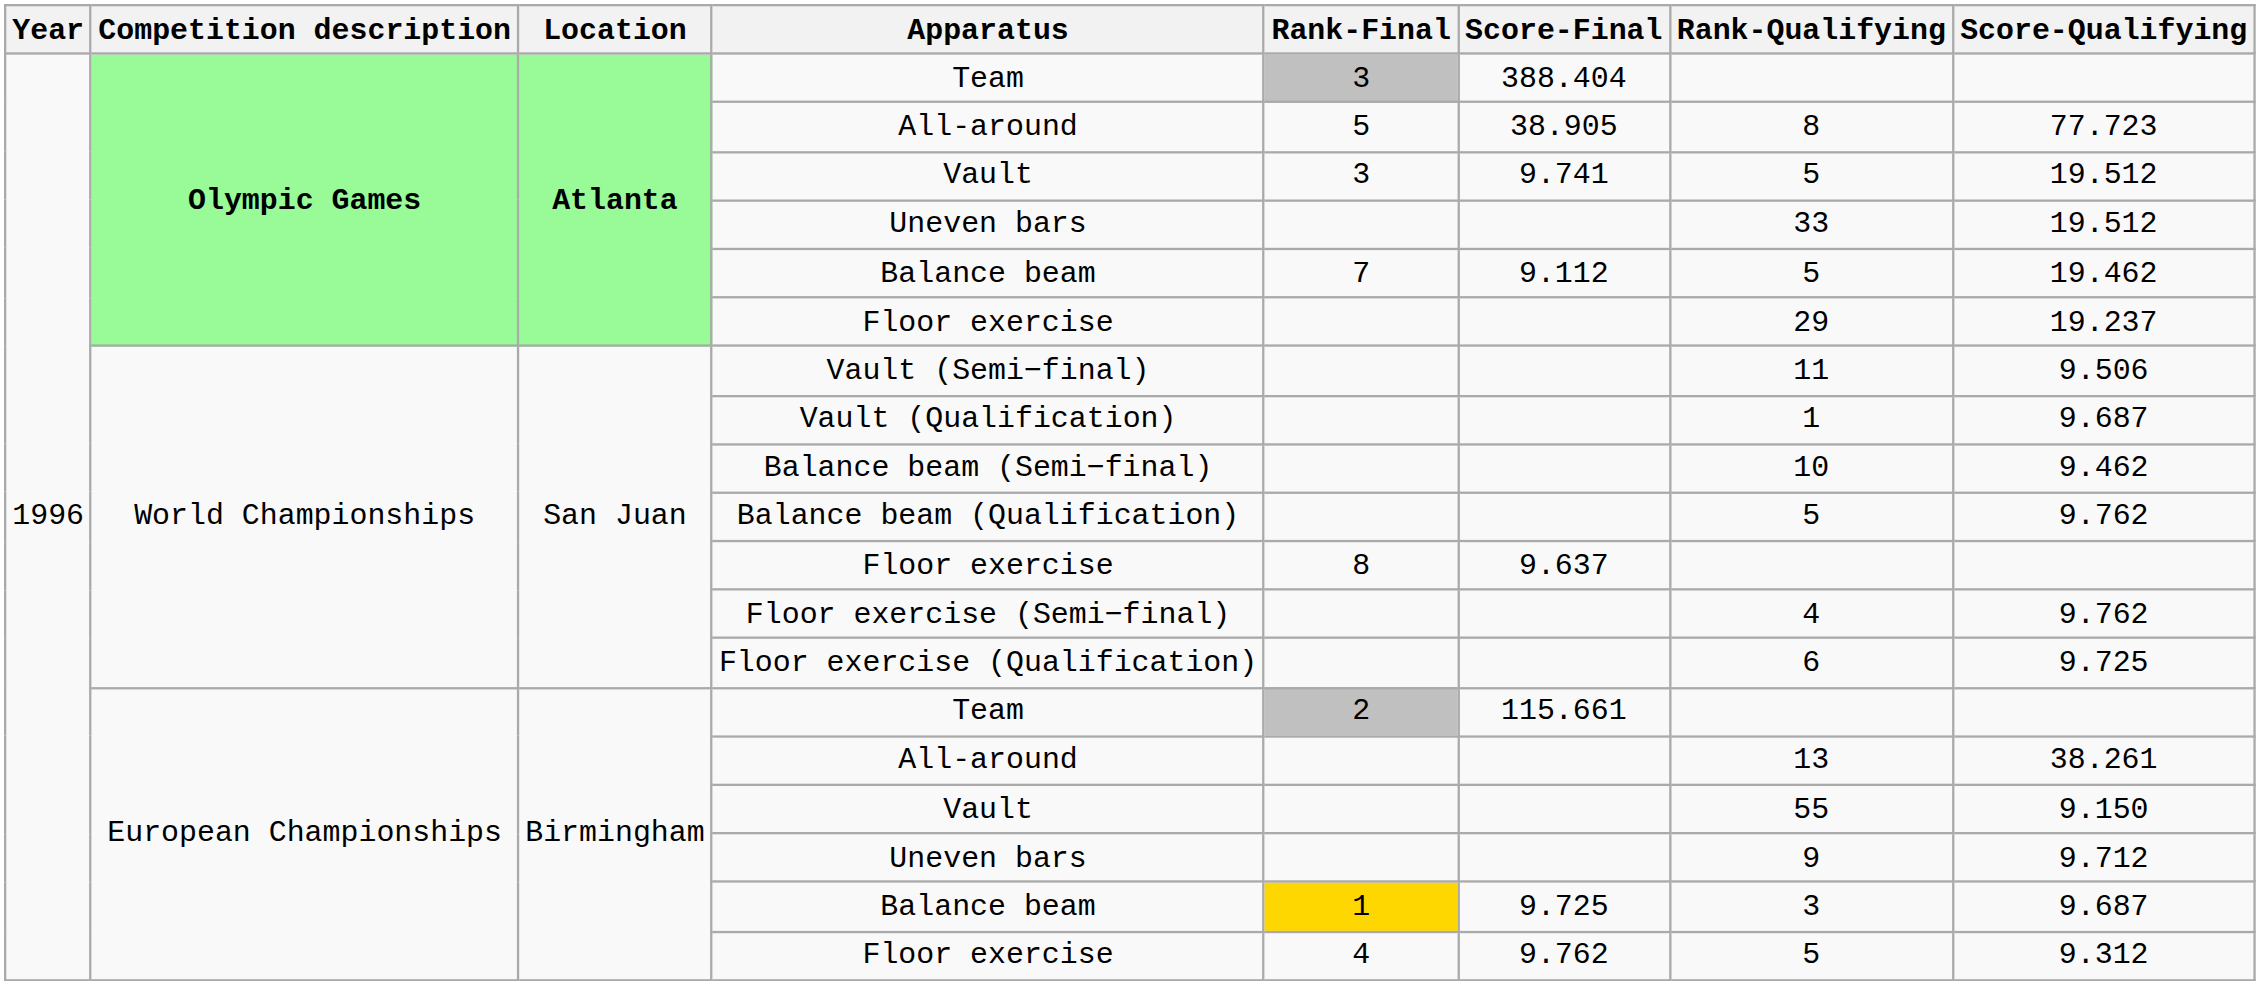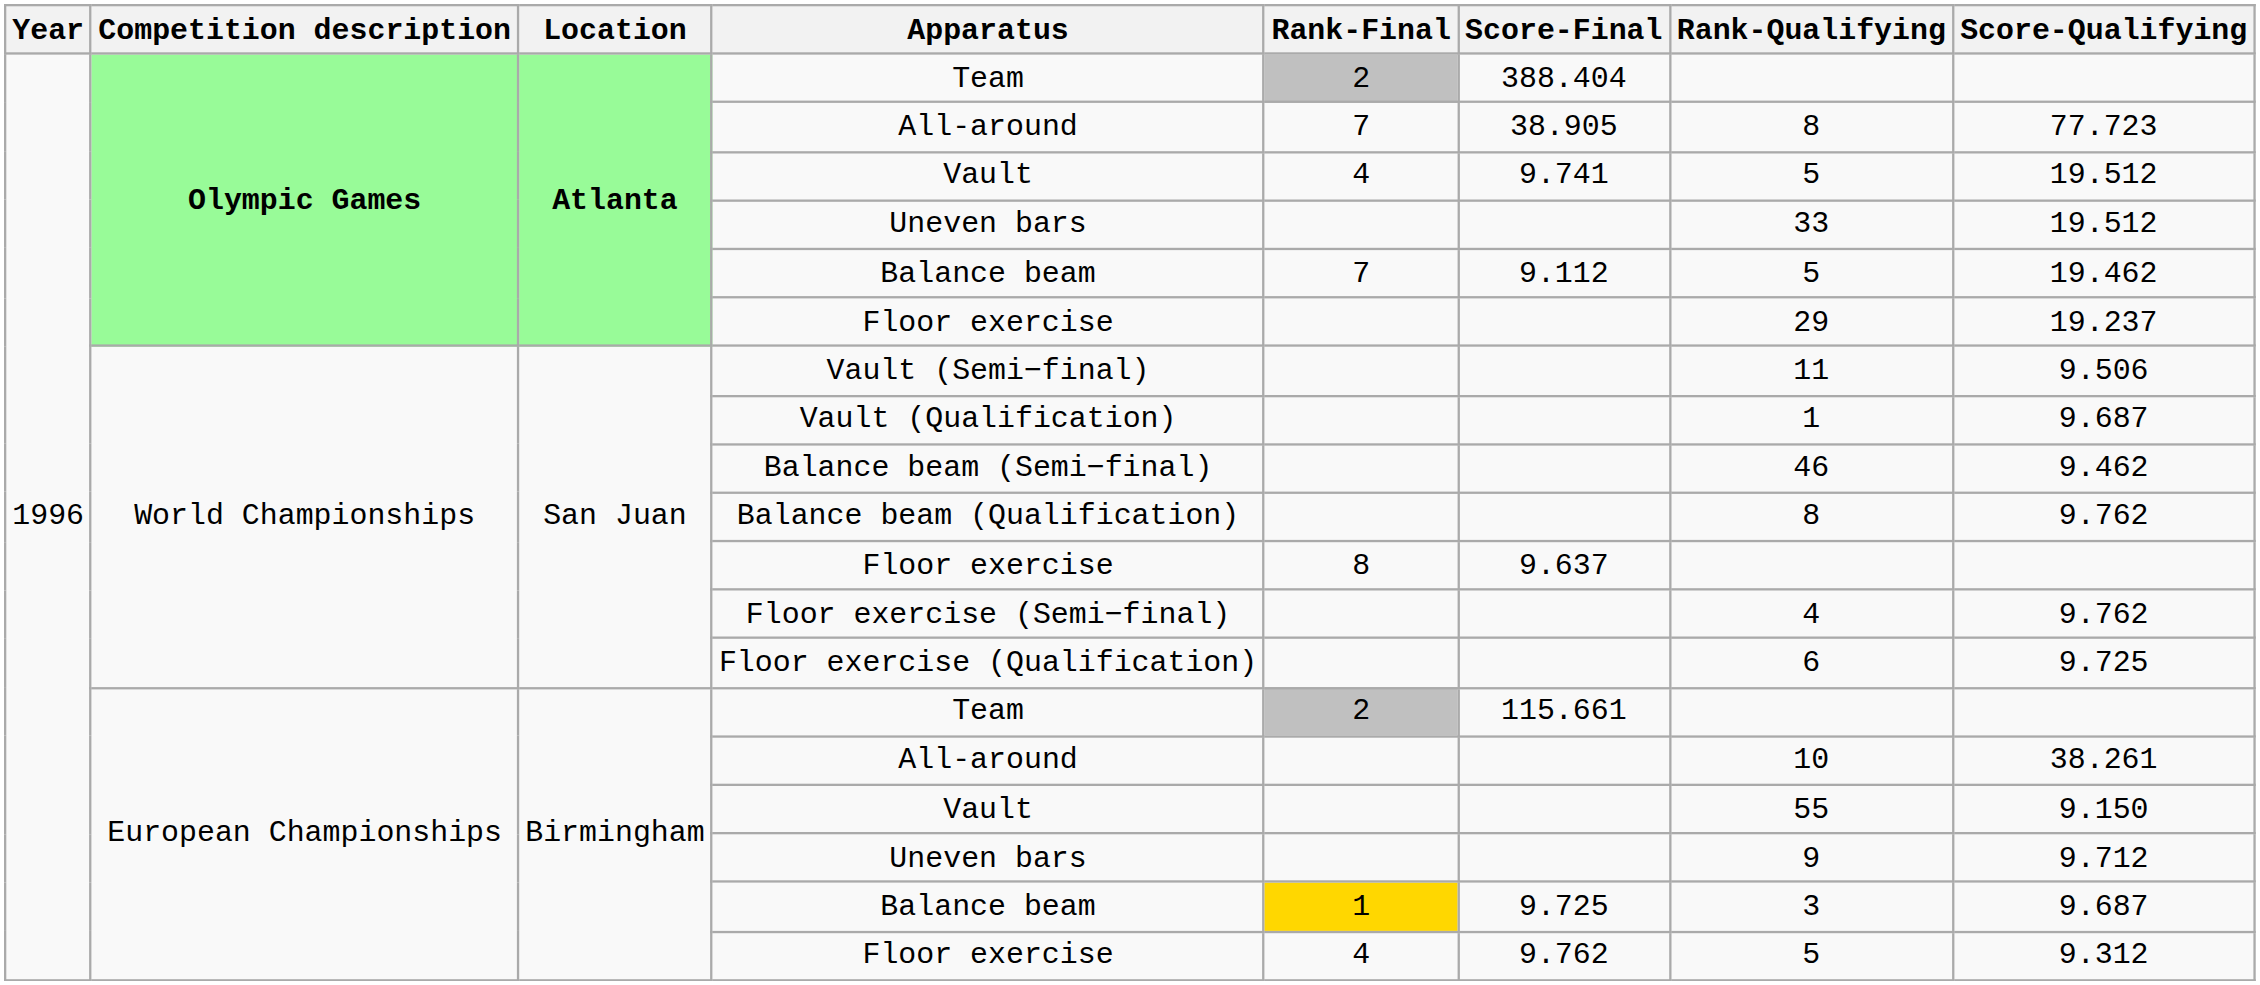 <table class="wikitable" style="text-align:center">
 <tr>
 <th>Year</th>
 <th>Competition description</th>
 <th>Location</th>
 <th>Apparatus</th>
 <th>Rank-Final</th>
 <th>Score-Final</th>
 <th>Rank-Qualifying</th>
 <th>Score-Qualifying</th>
 </tr>
 <tr>
 <td rowspan=19>1996</td>
 <td bgcolor=98FB98 rowspan=6><strong>Olympic Games</strong></td>
 <td bgcolor=98FB98 rowspan=6><strong>Atlanta</strong></td>
 <td>Team</td>
-<td bgcolor=silver>3</td>
+<td bgcolor=silver>2</td>
 <td>388.404</td>
 <td></td>
 <td></td>
 </tr>
 <tr>
 <td>All-around</td>
-<td>5</td>
+<td>7</td>
 <td>38.905</td>
 <td>8</td>
 <td>77.723</td>
 </tr>
 <tr>
 <td>Vault</td>
-<td>3</td>
+<td>4</td>
 <td>9.741</td>
 <td>5</td>
 <td>19.512</td>
 </tr>
 <tr>
 <td>Uneven bars</td>
 <td></td>
 <td></td>
 <td>33</td>
 <td>19.512</td>
 </tr>
 <tr>
 <td>Balance beam</td>
 <td>7</td>
 <td>9.112</td>
 <td>5</td>
 <td>19.462</td>
 </tr>
 <tr>
 <td>Floor exercise</td>
 <td></td>
 <td></td>
 <td>29</td>
 <td>19.237</td>
 </tr>
 <tr>
 <td rowspan=7>World Championships</td>
 <td rowspan=7>San Juan</td>
 <td>Vault (Semi−final)</td>
 <td></td>
 <td></td>
 <td>11</td>
 <td>9.506</td>
 </tr>
 <tr>
 <td>Vault (Qualification)</td>
 <td></td>
 <td></td>
 <td>1</td>
 <td>9.687</td>
 </tr>
 <tr>
 <td>Balance beam (Semi−final)</td>
 <td></td>
 <td></td>
-<td>10</td>
+<td>46</td>
 <td>9.462</td>
 </tr>
 <tr>
 <td>Balance beam (Qualification)</td>
 <td></td>
 <td></td>
-<td>5</td>
+<td>8</td>
 <td>9.762</td>
 </tr>
 <tr>
 <td>Floor exercise</td>
 <td>8</td>
 <td>9.637</td>
 <td></td>
 <td></td>
 </tr>
 <tr>
 <td>Floor exercise (Semi−final)</td>
 <td></td>
 <td></td>
 <td>4</td>
 <td>9.762</td>
 </tr>
 <tr>
 <td>Floor exercise (Qualification)</td>
 <td></td>
 <td></td>
 <td>6</td>
 <td>9.725</td>
 </tr>
 <tr>
 <td rowspan=6>European Championships</td>
 <td rowspan=6>Birmingham</td>
 <td>Team</td>
 <td bgcolor=silver>2</td>
 <td>115.661</td>
 <td></td>
 <td></td>
 </tr>
 <tr>
 <td>All-around</td>
 <td></td>
 <td></td>
-<td>13</td>
+<td>10</td>
 <td>38.261</td>
 </tr>
 <tr>
 <td>Vault</td>
 <td></td>
 <td></td>
 <td>55</td>
 <td>9.150</td>
 </tr>
 <tr>
 <td>Uneven bars</td>
 <td></td>
 <td></td>
 <td>9</td>
 <td>9.712</td>
 </tr>
 <tr>
 <td>Balance beam</td>
 <td bgcolor=gold>1</td>
 <td>9.725</td>
 <td>3</td>
 <td>9.687</td>
 </tr>
 <tr>
 <td>Floor exercise</td>
 <td>4</td>
 <td>9.762</td>
 <td>5</td>
 <td>9.312</td>
 </tr>
 </table>
